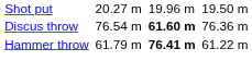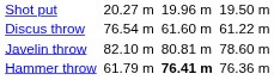 <table>
 <tr>
 <td><a href='#'>Shot put</a></td>
 <td></td>
 <td>20.27 m</td>
 <td></td>
 <td>19.96 m</td>
 <td></td>
 <td>19.50 m</td>
 </tr>
 <tr>
 <td><a href='#'>Discus throw</a></td>
 <td></td>
 <td>76.54 m</td>
 <td></td>
-<td><strong>61.60 m</strong></td>
+<td>61.60 m</td>
 <td></td>
-<td>76.36 m</td>
+<td>61.22 m</td>
+</tr>
+<tr>
+<td><a href='#'>Javelin throw</a></td>
+<td></td>
+<td>82.10 m</td>
+<td></td>
+<td>80.81 m</td>
+<td></td>
+<td>78.60 m</td>
 </tr>
 <tr>
 <td><a href='#'>Hammer throw</a></td>
 <td></td>
 <td>61.79 m</td>
 <td></td>
 <td><strong>76.41 m</strong></td>
 <td></td>
-<td>61.22 m</td>
+<td>76.36 m</td>
 </tr>
 <tr>
 <th colspan=7></th>
 </tr>
 </table>
